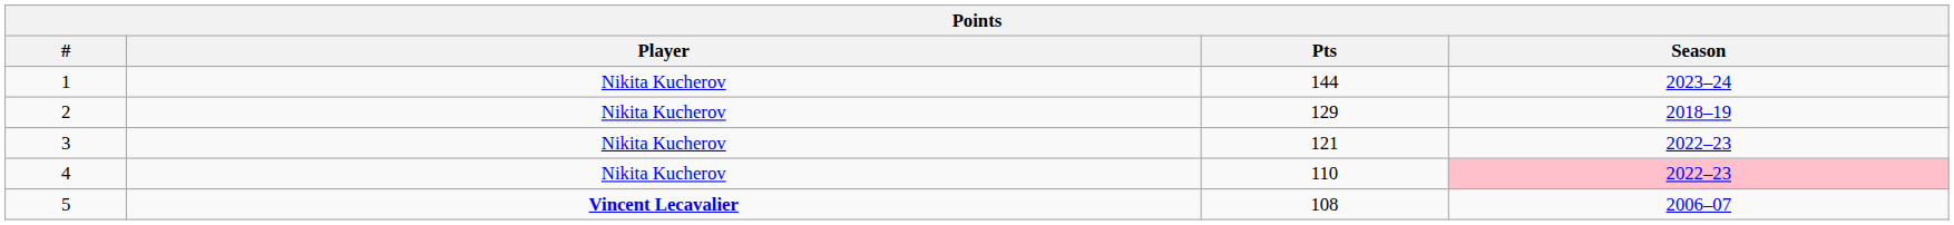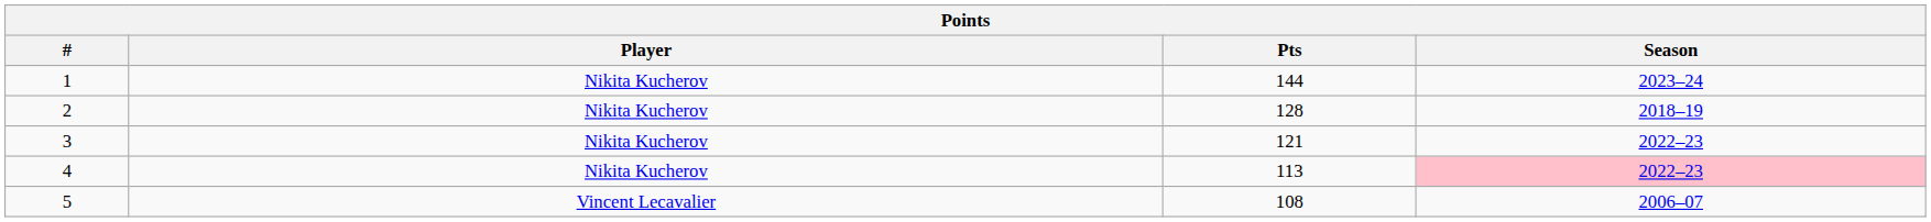 <table class="wikitable" style="text-align: center; font-size: 95%" width="80%">
 <tr>
 <th colspan="4">Points</th>
 </tr>
 <tr>
 <th>#</th>
 <th>Player</th>
 <th>Pts</th>
 <th>Season</th>
 </tr>
 <tr>
 <td>1</td>
 <td><a href='#'>Nikita Kucherov</a></td>
 <td>144</td>
 <td><a href='#'>2023–24</a></td>
 </tr>
 <tr>
 <td>2</td>
 <td><a href='#'>Nikita Kucherov</a></td>
-<td>129</td>
+<td>128</td>
 <td><a href='#'>2018–19</a></td>
 </tr>
 <tr>
 <td>3</td>
 <td><a href='#'>Nikita Kucherov</a></td>
 <td>121</td>
 <td><a href='#'>2022–23</a></td>
 </tr>
 <tr>
 <td>4</td>
 <td><a href='#'>Nikita Kucherov</a></td>
-<td>110</td>
+<td>113</td>
 <td style="background: pink;"><a href='#'>2022–23</a></td>
 </tr>
 <tr>
 <td>5</td>
-<td><strong><a href='#'>Vincent Lecavalier</a></strong></td>
+<td><a href='#'>Vincent Lecavalier</a></td>
 <td>108</td>
 <td><a href='#'>2006–07</a></td>
 </tr>
 </table>
